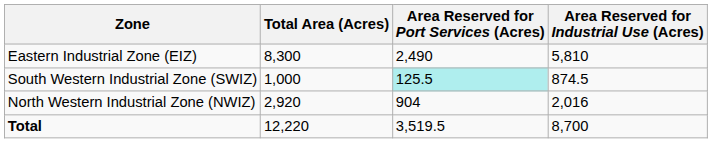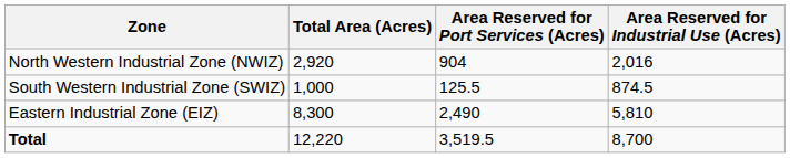 <table class="wikitable" border="1">
 <tr>
 <th>Zone</th>
 <th>Total Area (Acres)</th>
 <th>Area Reserved for<br><em>Port Services</em> (Acres)</th>
 <th>Area Reserved for<br><em>Industrial Use</em> (Acres)</th>
 </tr>
 <tr>
+<td>North Western Industrial Zone (NWIZ)</td>
+<td>2,920</td>
+<td>904</td>
+<td>2,016</td>
+</tr>
+<tr>
+<td>South Western Industrial Zone (SWIZ)</td>
+<td>1,000</td>
+<td>125.5</td>
+<td>874.5</td>
+</tr>
+<tr>
 <td>Eastern Industrial Zone (EIZ)</td>
 <td>8,300</td>
 <td>2,490</td>
 <td>5,810</td>
-</tr>
-<tr>
-<td>South Western Industrial Zone (SWIZ)</td>
-<td>1,000</td>
-<td style="background: paleturquoise;">125.5</td>
-<td>874.5</td>
-</tr>
-<tr>
-<td>North Western Industrial Zone (NWIZ)</td>
-<td>2,920</td>
-<td>904</td>
-<td>2,016</td>
 </tr>
 <tr>
 <td><strong>Total</strong></td>
 <td>12,220</td>
 <td>3,519.5</td>
 <td>8,700</td>
 </tr>
 </table>
